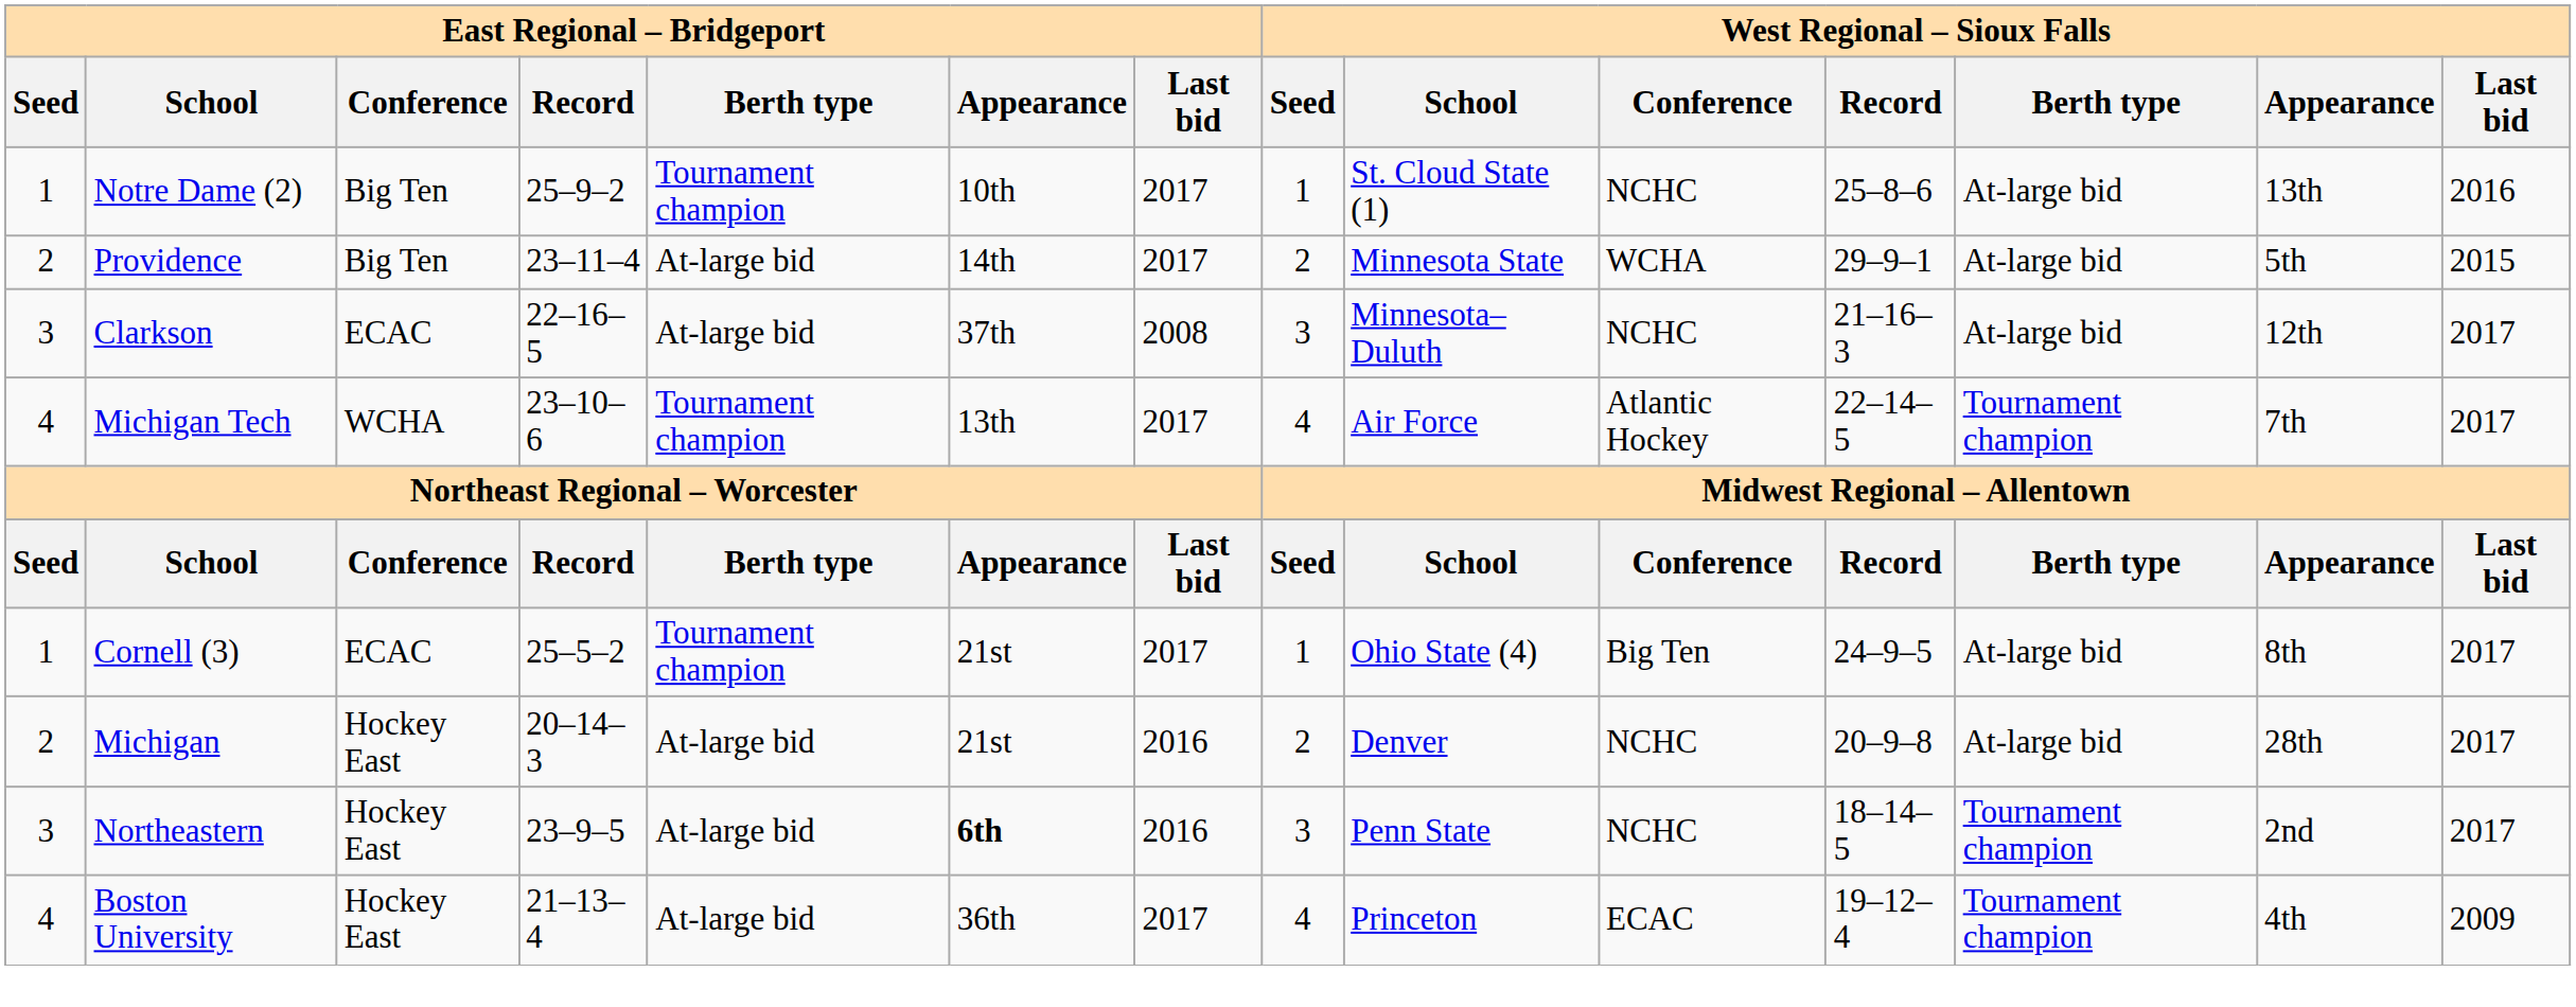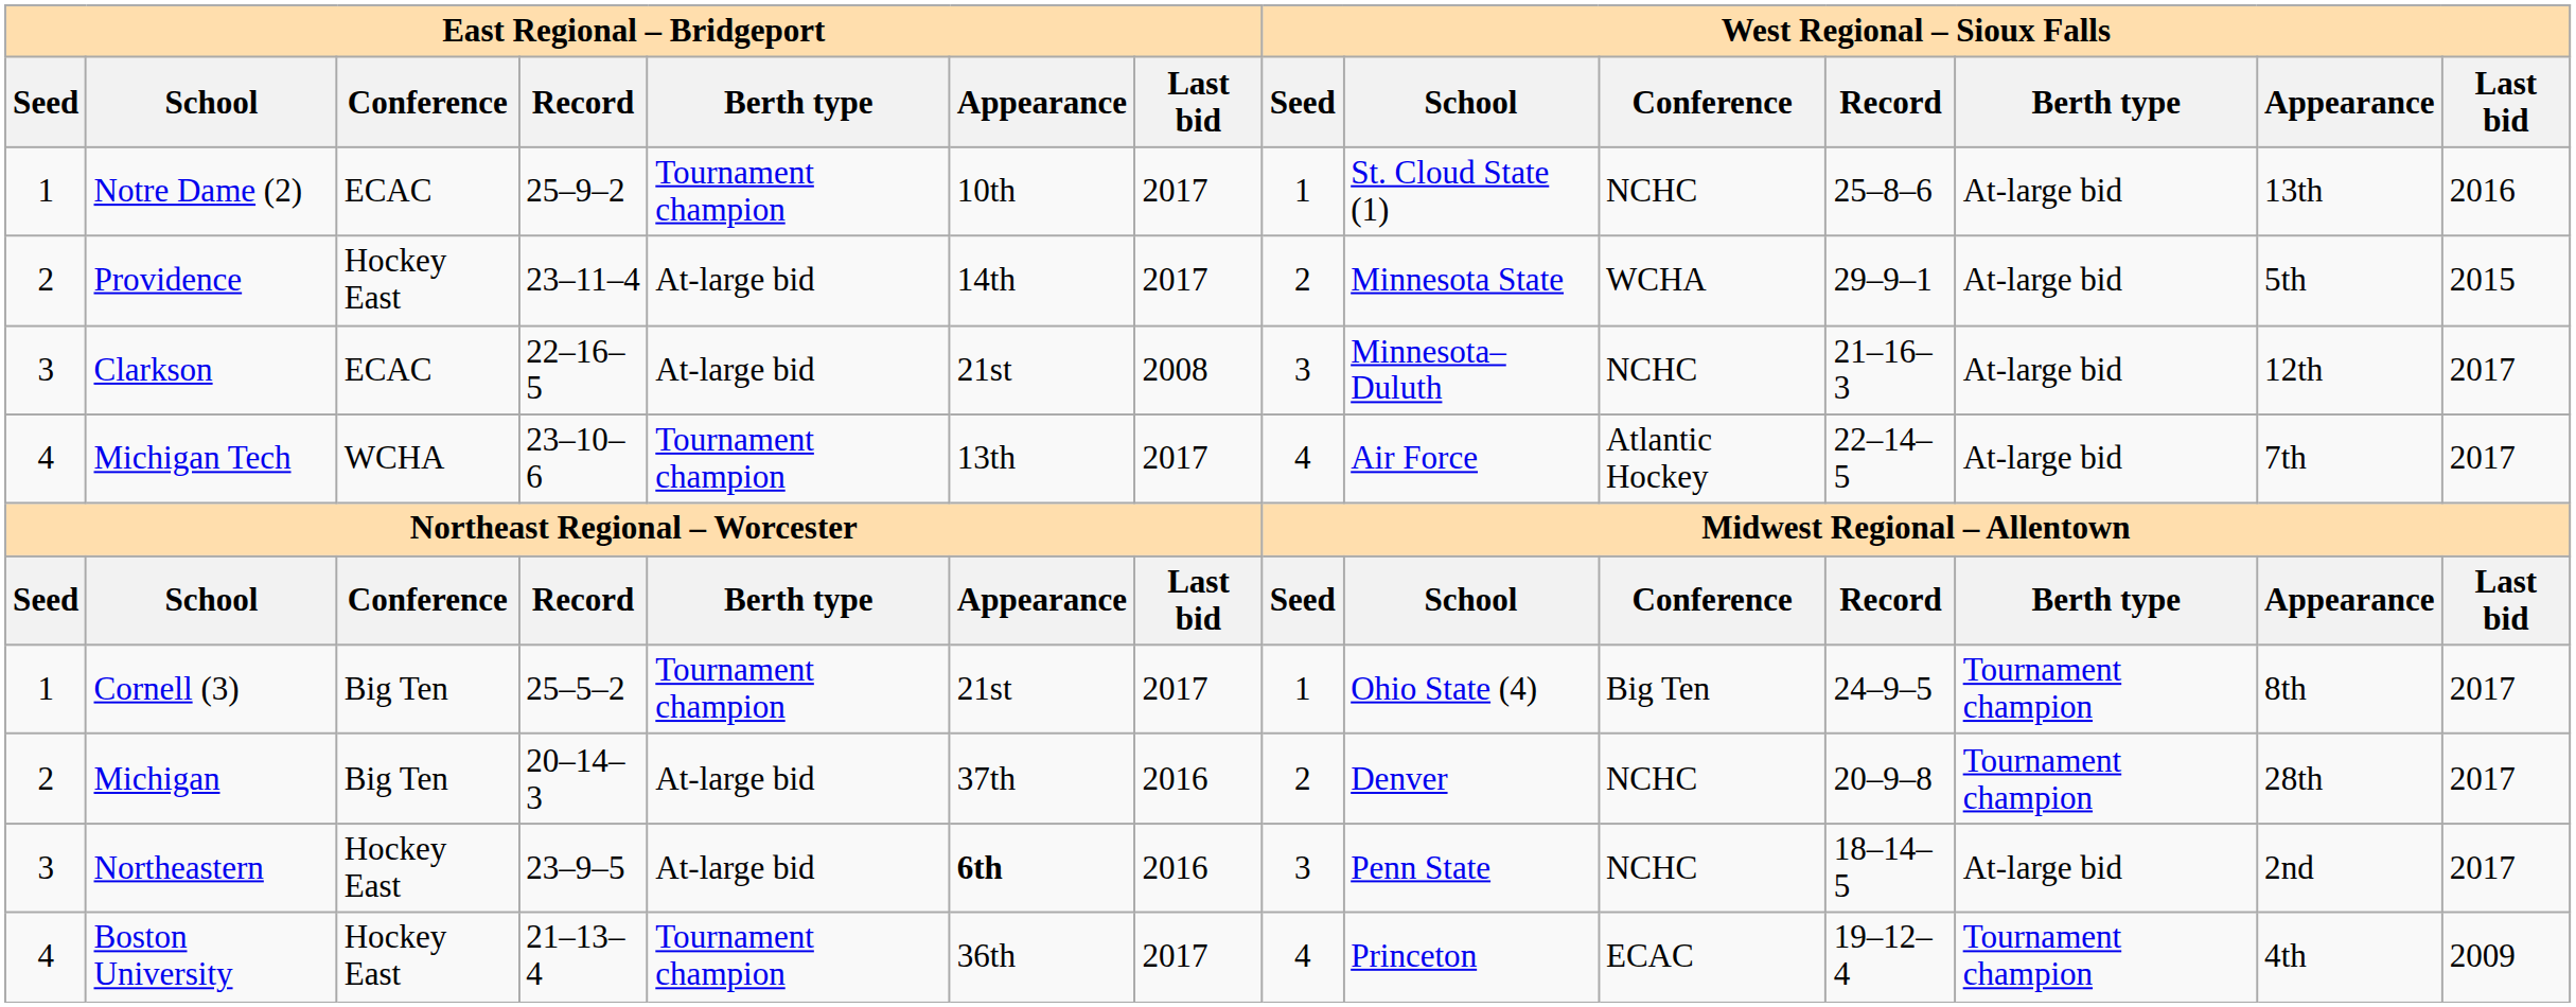 <table class="wikitable">
 <tr>
 <th colspan="7" style="background:#ffdead;">East Regional – Bridgeport</th>
 <th colspan="7" style="background:#ffdead;">West Regional – Sioux Falls</th>
 </tr>
 <tr>
 <th>Seed</th>
 <th>School</th>
 <th>Conference</th>
 <th>Record</th>
 <th>Berth type</th>
 <th>Appearance</th>
 <th>Last bid</th>
 <th>Seed</th>
 <th>School</th>
 <th>Conference</th>
 <th>Record</th>
 <th>Berth type</th>
 <th>Appearance</th>
 <th>Last bid</th>
 </tr>
 <tr>
 <td align=center>1</td>
 <td><a href='#'>Notre Dame</a> (2)</td>
-<td>Big Ten</td>
+<td>ECAC</td>
 <td>25–9–2</td>
 <td><a href='#'>Tournament champion</a></td>
 <td>10th</td>
 <td>2017</td>
 <td align=center>1</td>
 <td><a href='#'>St. Cloud State</a> (1)</td>
 <td>NCHC</td>
 <td>25–8–6</td>
 <td>At-large bid</td>
 <td>13th</td>
 <td>2016</td>
 </tr>
 <tr>
 <td align=center>2</td>
 <td><a href='#'>Providence</a></td>
-<td>Big Ten</td>
+<td>Hockey East</td>
 <td>23–11–4</td>
 <td>At-large bid</td>
 <td>14th</td>
 <td>2017</td>
 <td align=center>2</td>
 <td><a href='#'>Minnesota State</a></td>
 <td>WCHA</td>
 <td>29–9–1</td>
 <td>At-large bid</td>
 <td>5th</td>
 <td>2015</td>
 </tr>
 <tr>
 <td align=center>3</td>
 <td><a href='#'>Clarkson</a></td>
 <td>ECAC</td>
 <td>22–16–5</td>
 <td>At-large bid</td>
-<td>37th</td>
+<td>21st</td>
 <td>2008</td>
 <td align=center>3</td>
 <td><a href='#'>Minnesota–Duluth</a></td>
 <td>NCHC</td>
 <td>21–16–3</td>
 <td>At-large bid</td>
 <td>12th</td>
 <td>2017</td>
 </tr>
 <tr>
 <td align=center>4</td>
 <td><a href='#'>Michigan Tech</a></td>
 <td>WCHA</td>
 <td>23–10–6</td>
 <td><a href='#'>Tournament champion</a></td>
 <td>13th</td>
 <td>2017</td>
 <td align=center>4</td>
 <td><a href='#'>Air Force</a></td>
 <td>Atlantic Hockey</td>
 <td>22–14–5</td>
-<td><a href='#'>Tournament champion</a></td>
+<td>At-large bid</td>
 <td>7th</td>
 <td>2017</td>
 </tr>
 <tr>
 <th colspan="7" style="background:#ffdead;">Northeast Regional – Worcester</th>
 <th colspan="7" style="background:#ffdead;">Midwest Regional – Allentown</th>
 </tr>
 <tr>
 <th>Seed</th>
 <th>School</th>
 <th>Conference</th>
 <th>Record</th>
 <th>Berth type</th>
 <th>Appearance</th>
 <th>Last bid</th>
 <th>Seed</th>
 <th>School</th>
 <th>Conference</th>
 <th>Record</th>
 <th>Berth type</th>
 <th>Appearance</th>
 <th>Last bid</th>
 </tr>
 <tr>
 <td align=center>1</td>
 <td><a href='#'>Cornell</a> (3)</td>
-<td>ECAC</td>
+<td>Big Ten</td>
 <td>25–5–2</td>
 <td><a href='#'>Tournament champion</a></td>
 <td>21st</td>
 <td>2017</td>
 <td align=center>1</td>
 <td><a href='#'>Ohio State</a> (4)</td>
 <td>Big Ten</td>
 <td>24–9–5</td>
-<td>At-large bid</td>
+<td><a href='#'>Tournament champion</a></td>
 <td>8th</td>
 <td>2017</td>
 </tr>
 <tr>
 <td align=center>2</td>
 <td><a href='#'>Michigan</a></td>
-<td>Hockey East</td>
+<td>Big Ten</td>
 <td>20–14–3</td>
 <td>At-large bid</td>
-<td>21st</td>
+<td>37th</td>
 <td>2016</td>
 <td align=center>2</td>
 <td><a href='#'>Denver</a></td>
 <td>NCHC</td>
 <td>20–9–8</td>
-<td>At-large bid</td>
+<td><a href='#'>Tournament champion</a></td>
 <td>28th</td>
 <td>2017</td>
 </tr>
 <tr>
 <td align=center>3</td>
 <td><a href='#'>Northeastern</a></td>
 <td>Hockey East</td>
 <td>23–9–5</td>
 <td>At-large bid</td>
 <td><strong>6th</strong></td>
 <td>2016</td>
 <td align=center>3</td>
 <td><a href='#'>Penn State</a></td>
 <td>NCHC</td>
 <td>18–14–5</td>
-<td><a href='#'>Tournament champion</a></td>
+<td>At-large bid</td>
 <td>2nd</td>
 <td>2017</td>
 </tr>
 <tr>
 <td align=center>4</td>
 <td><a href='#'>Boston University</a></td>
 <td>Hockey East</td>
 <td>21–13–4</td>
-<td>At-large bid</td>
+<td><a href='#'>Tournament champion</a></td>
 <td>36th</td>
 <td>2017</td>
 <td align=center>4</td>
 <td><a href='#'>Princeton</a></td>
 <td>ECAC</td>
 <td>19–12–4</td>
 <td><a href='#'>Tournament champion</a></td>
 <td>4th</td>
 <td>2009</td>
 </tr>
 </table>
